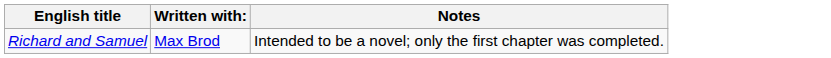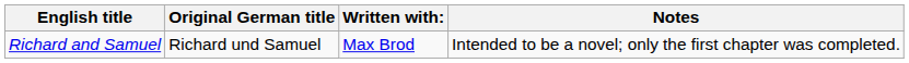 <table class="wikitable">
 <tr>
 <th>English title</th>
+<th>Original German title</th>
 <th>Written with:</th>
 <th>Notes</th>
 </tr>
 <tr>
 <td><em><a href='#'>Richard and Samuel</a></em></td>
+<td>Richard und Samuel</td>
 <td><a href='#'>Max Brod</a></td>
 <td>Intended to be a novel; only the first chapter was completed.</td>
 </tr>
 </table>
